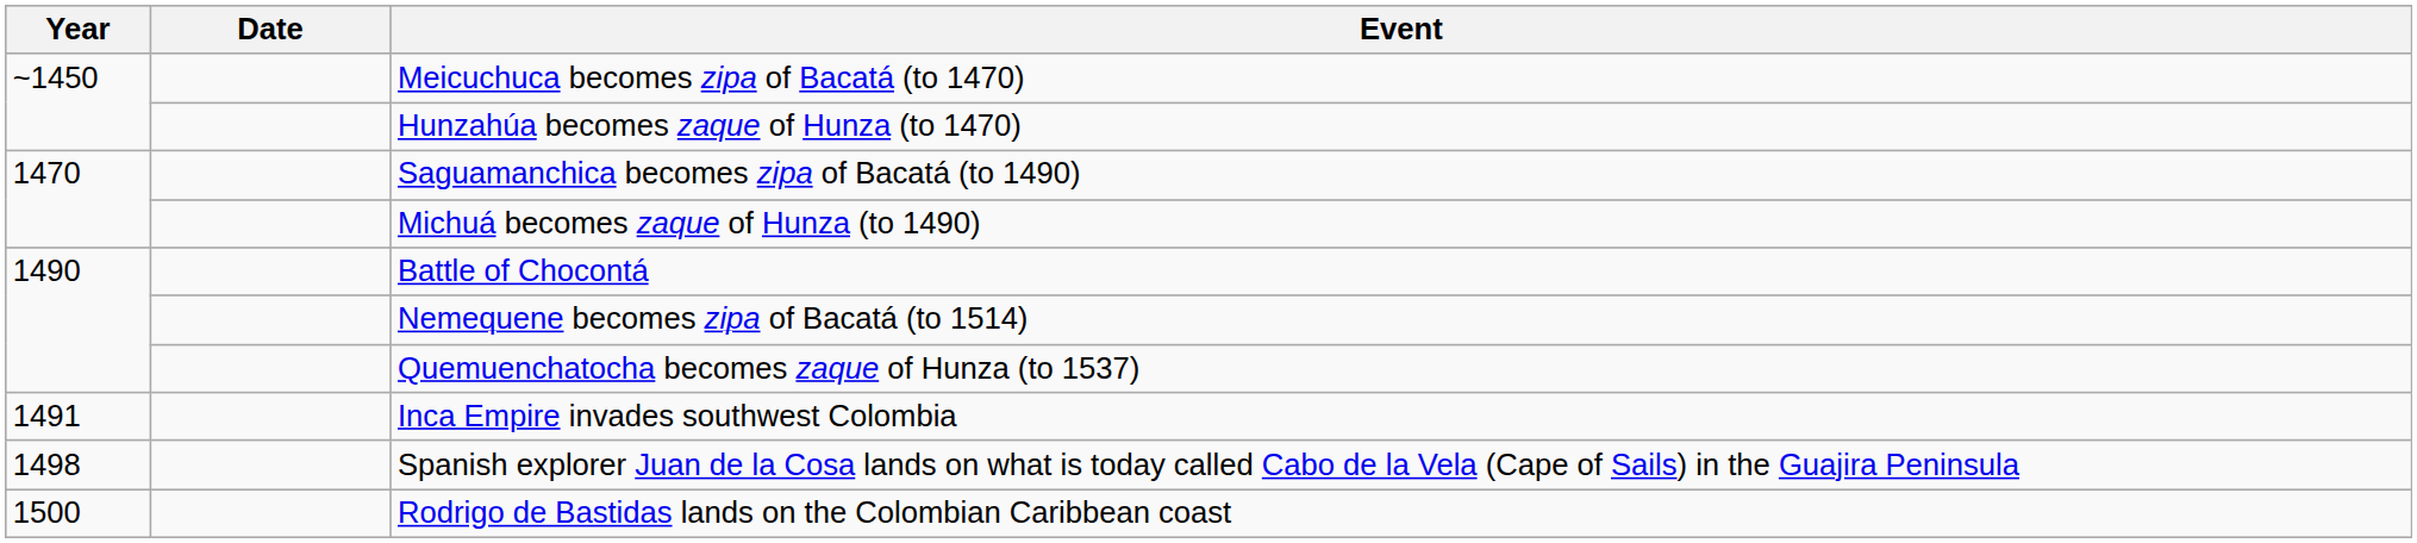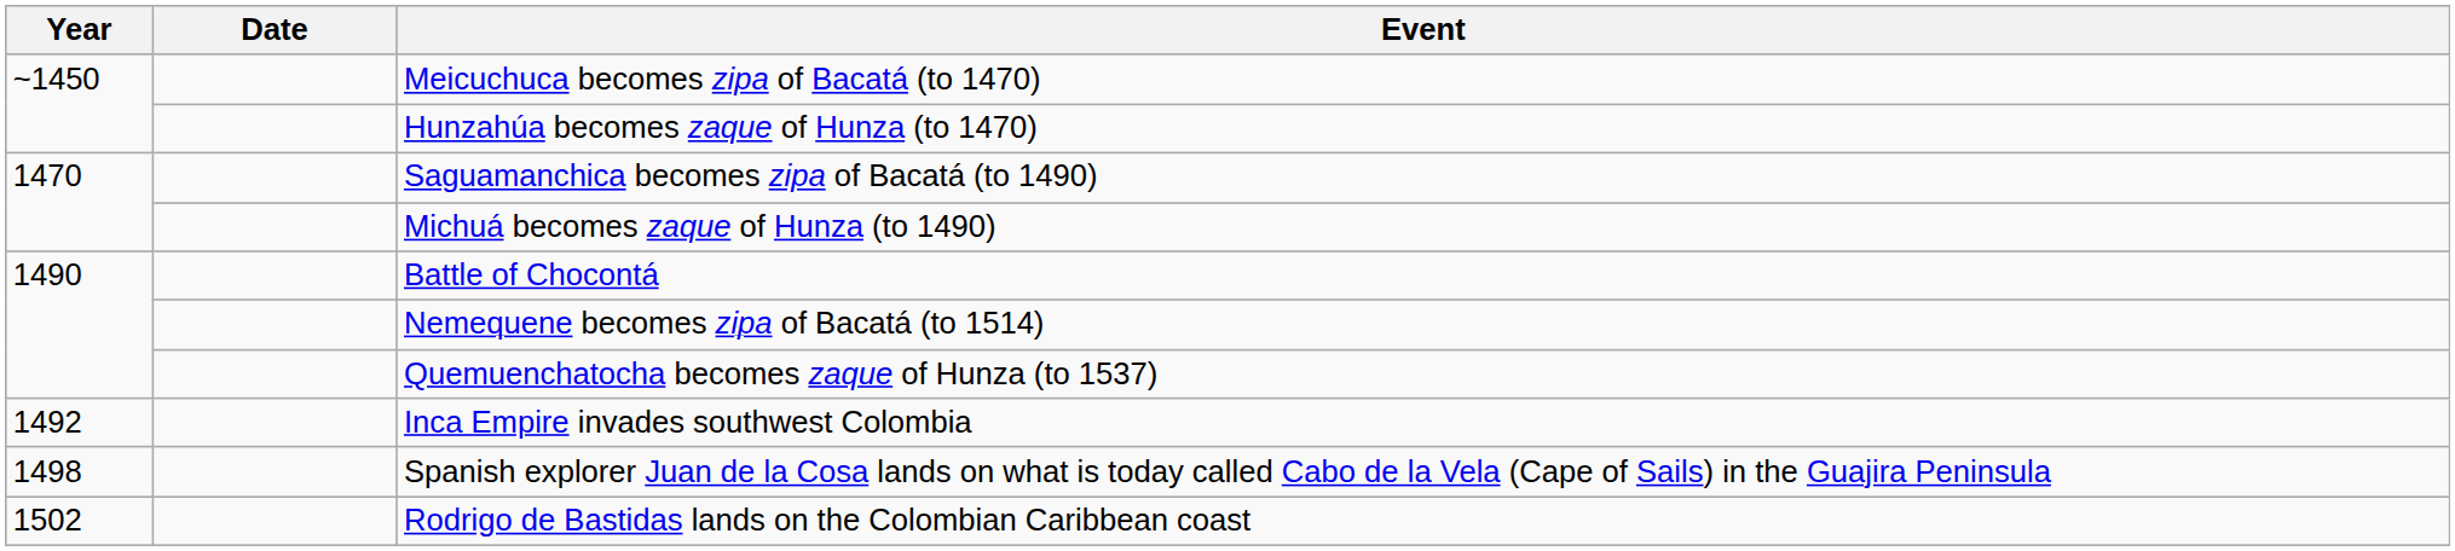 <table class="wikitable" style="width:100%;">
 <tr>
 <th style="width:6%">Year</th>
 <th style="width:10%">Date</th>
 <th>Event</th>
 </tr>
 <tr>
 <td rowspan="2" style="vertical-align:top;">~1450</td>
 <td></td>
 <td><a href='#'>Meicuchuca</a> becomes <em><a href='#'>zipa</a></em> of <a href='#'>Bacatá</a> (to 1470)</td>
 </tr>
 <tr>
 <td></td>
 <td><a href='#'>Hunzahúa</a> becomes <em><a href='#'>zaque</a></em> of <a href='#'>Hunza</a> (to 1470)</td>
 </tr>
 <tr>
 <td rowspan="2" style="vertical-align:top;">1470</td>
 <td></td>
 <td><a href='#'>Saguamanchica</a> becomes <em><a href='#'>zipa</a></em> of Bacatá (to 1490)</td>
 </tr>
 <tr>
 <td></td>
 <td><a href='#'>Michuá</a> becomes <em><a href='#'>zaque</a></em> of <a href='#'>Hunza</a> (to 1490)</td>
 </tr>
 <tr>
 <td rowspan="3" style="vertical-align:top;">1490</td>
 <td></td>
 <td><a href='#'>Battle of Chocontá</a></td>
 </tr>
 <tr>
 <td></td>
 <td><a href='#'>Nemequene</a> becomes <em><a href='#'>zipa</a></em> of Bacatá (to 1514)</td>
 </tr>
 <tr>
 <td></td>
 <td><a href='#'>Quemuenchatocha</a> becomes <em><a href='#'>zaque</a></em> of Hunza (to 1537)</td>
 </tr>
 <tr>
-<td>1491</td>
+<td>1492</td>
 <td></td>
 <td><a href='#'>Inca Empire</a> invades southwest Colombia</td>
 </tr>
 <tr>
 <td>1498</td>
 <td></td>
 <td>Spanish explorer <a href='#'>Juan de la Cosa</a> lands on what is today called <a href='#'>Cabo de la Vela</a> (Cape of <a href='#'>Sails</a>) in the <a href='#'>Guajira Peninsula</a></td>
 </tr>
 <tr>
-<td>1500</td>
+<td>1502</td>
 <td></td>
 <td><a href='#'>Rodrigo de Bastidas</a> lands on the Colombian Caribbean coast</td>
 </tr>
 </table>
